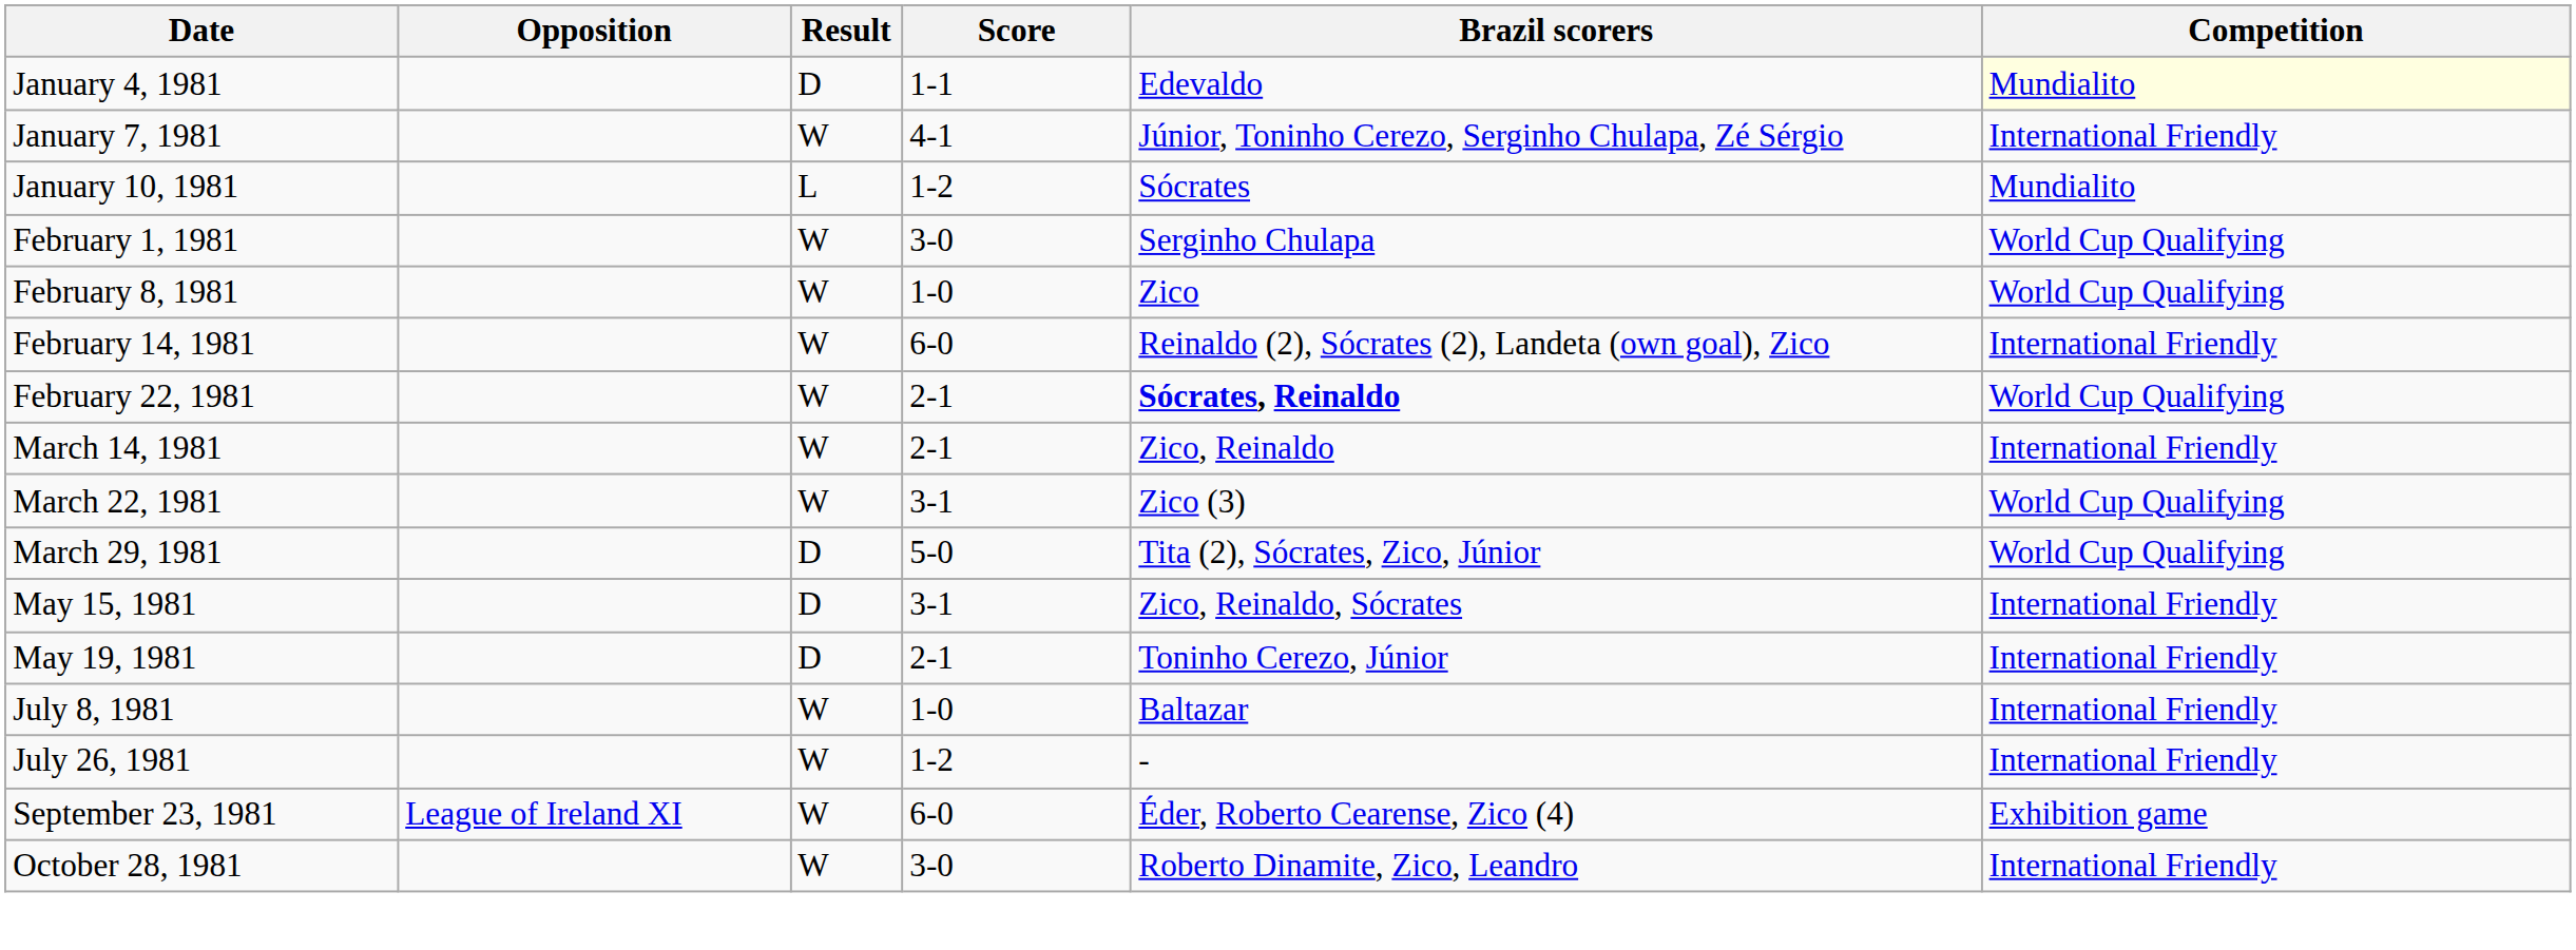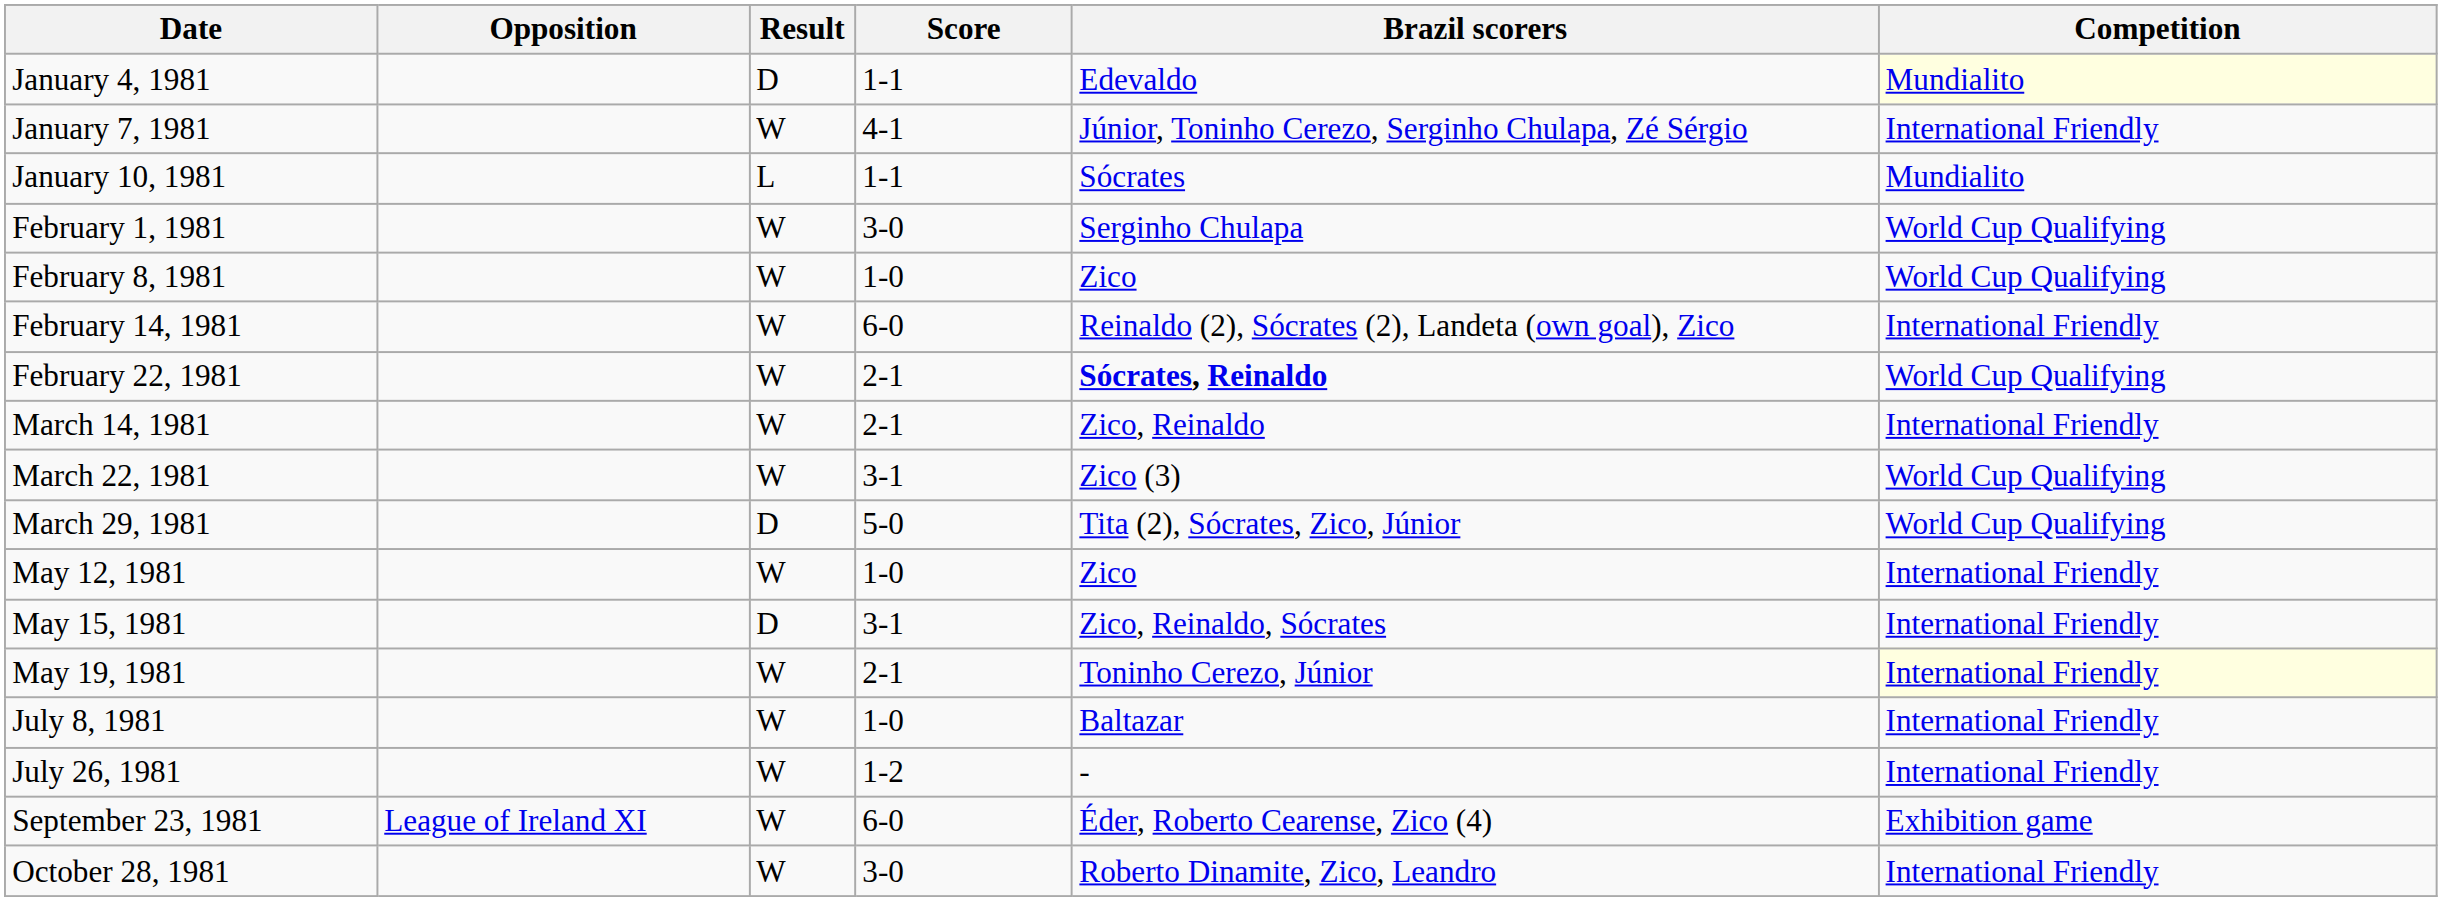 <table class="wikitable" style="text-align: left;">
 <tr>
 <th width=12%>Date</th>
 <th width=12%>Opposition</th>
 <th width=1%>Result</th>
 <th width=7%>Score</th>
 <th width=26%>Brazil scorers</th>
 <th width=18%>Competition</th>
 </tr>
 <tr>
 <td>January 4, 1981</td>
 <td></td>
 <td>D</td>
 <td>1-1</td>
 <td><a href='#'>Edevaldo</a></td>
 <td style="background: lightyellow;"><a href='#'>Mundialito</a></td>
 </tr>
 <tr>
 <td>January 7, 1981</td>
 <td></td>
 <td>W</td>
 <td>4-1</td>
 <td><a href='#'>Júnior</a>, <a href='#'>Toninho Cerezo</a>, <a href='#'>Serginho Chulapa</a>, <a href='#'>Zé Sérgio</a></td>
 <td><a href='#'>International Friendly</a></td>
 </tr>
 <tr>
 <td>January 10, 1981</td>
 <td></td>
 <td>L</td>
-<td>1-2</td>
+<td>1-1</td>
 <td><a href='#'>Sócrates</a></td>
 <td><a href='#'>Mundialito</a></td>
 </tr>
 <tr>
 <td>February 1, 1981</td>
 <td></td>
 <td>W</td>
 <td>3-0</td>
 <td><a href='#'>Serginho Chulapa</a></td>
 <td><a href='#'>World Cup Qualifying</a></td>
 </tr>
 <tr>
 <td>February 8, 1981</td>
 <td></td>
 <td>W</td>
 <td>1-0</td>
 <td><a href='#'>Zico</a></td>
 <td><a href='#'>World Cup Qualifying</a></td>
 </tr>
 <tr>
 <td>February 14, 1981</td>
 <td></td>
 <td>W</td>
 <td>6-0</td>
 <td><a href='#'>Reinaldo</a> (2), <a href='#'>Sócrates</a> (2), Landeta (<a href='#'>own goal</a>), <a href='#'>Zico</a></td>
 <td><a href='#'>International Friendly</a></td>
 </tr>
 <tr>
 <td>February 22, 1981</td>
 <td></td>
 <td>W</td>
 <td>2-1</td>
 <td><strong><a href='#'>Sócrates</a>, <a href='#'>Reinaldo</a></strong></td>
 <td><a href='#'>World Cup Qualifying</a></td>
 </tr>
 <tr>
 <td>March 14, 1981</td>
 <td></td>
 <td>W</td>
 <td>2-1</td>
 <td><a href='#'>Zico</a>, <a href='#'>Reinaldo</a></td>
 <td><a href='#'>International Friendly</a></td>
 </tr>
 <tr>
 <td>March 22, 1981</td>
 <td></td>
 <td>W</td>
 <td>3-1</td>
 <td><a href='#'>Zico</a> (3)</td>
 <td><a href='#'>World Cup Qualifying</a></td>
 </tr>
 <tr>
 <td>March 29, 1981</td>
 <td></td>
 <td>D</td>
 <td>5-0</td>
 <td><a href='#'>Tita</a> (2), <a href='#'>Sócrates</a>, <a href='#'>Zico</a>, <a href='#'>Júnior</a></td>
 <td><a href='#'>World Cup Qualifying</a></td>
 </tr>
 <tr>
+<td>May 12, 1981</td>
+<td></td>
+<td>W</td>
+<td>1-0</td>
+<td><a href='#'>Zico</a></td>
+<td><a href='#'>International Friendly</a></td>
+</tr>
+<tr>
 <td>May 15, 1981</td>
 <td></td>
 <td>D</td>
 <td>3-1</td>
 <td><a href='#'>Zico</a>, <a href='#'>Reinaldo</a>, <a href='#'>Sócrates</a></td>
 <td><a href='#'>International Friendly</a></td>
 </tr>
 <tr>
 <td>May 19, 1981</td>
 <td></td>
-<td>D</td>
+<td>W</td>
 <td>2-1</td>
 <td><a href='#'>Toninho Cerezo</a>, <a href='#'>Júnior</a></td>
-<td><a href='#'>International Friendly</a></td>
+<td style="background: lightyellow;"><a href='#'>International Friendly</a></td>
 </tr>
 <tr>
 <td>July 8, 1981</td>
 <td></td>
 <td>W</td>
 <td>1-0</td>
 <td><a href='#'>Baltazar</a></td>
 <td><a href='#'>International Friendly</a></td>
 </tr>
 <tr>
 <td>July 26, 1981</td>
 <td></td>
 <td>W</td>
 <td>1-2</td>
 <td>-</td>
 <td><a href='#'>International Friendly</a></td>
 </tr>
 <tr>
 <td>September 23, 1981</td>
 <td> <a href='#'>League of Ireland XI</a></td>
 <td>W</td>
 <td>6-0</td>
 <td><a href='#'>Éder</a>, <a href='#'>Roberto Cearense</a>, <a href='#'>Zico</a> (4)</td>
 <td><a href='#'>Exhibition game</a></td>
 </tr>
 <tr>
 <td>October 28, 1981</td>
 <td></td>
 <td>W</td>
 <td>3-0</td>
 <td><a href='#'>Roberto Dinamite</a>, <a href='#'>Zico</a>, <a href='#'>Leandro</a></td>
 <td><a href='#'>International Friendly</a></td>
 </tr>
 </table>
